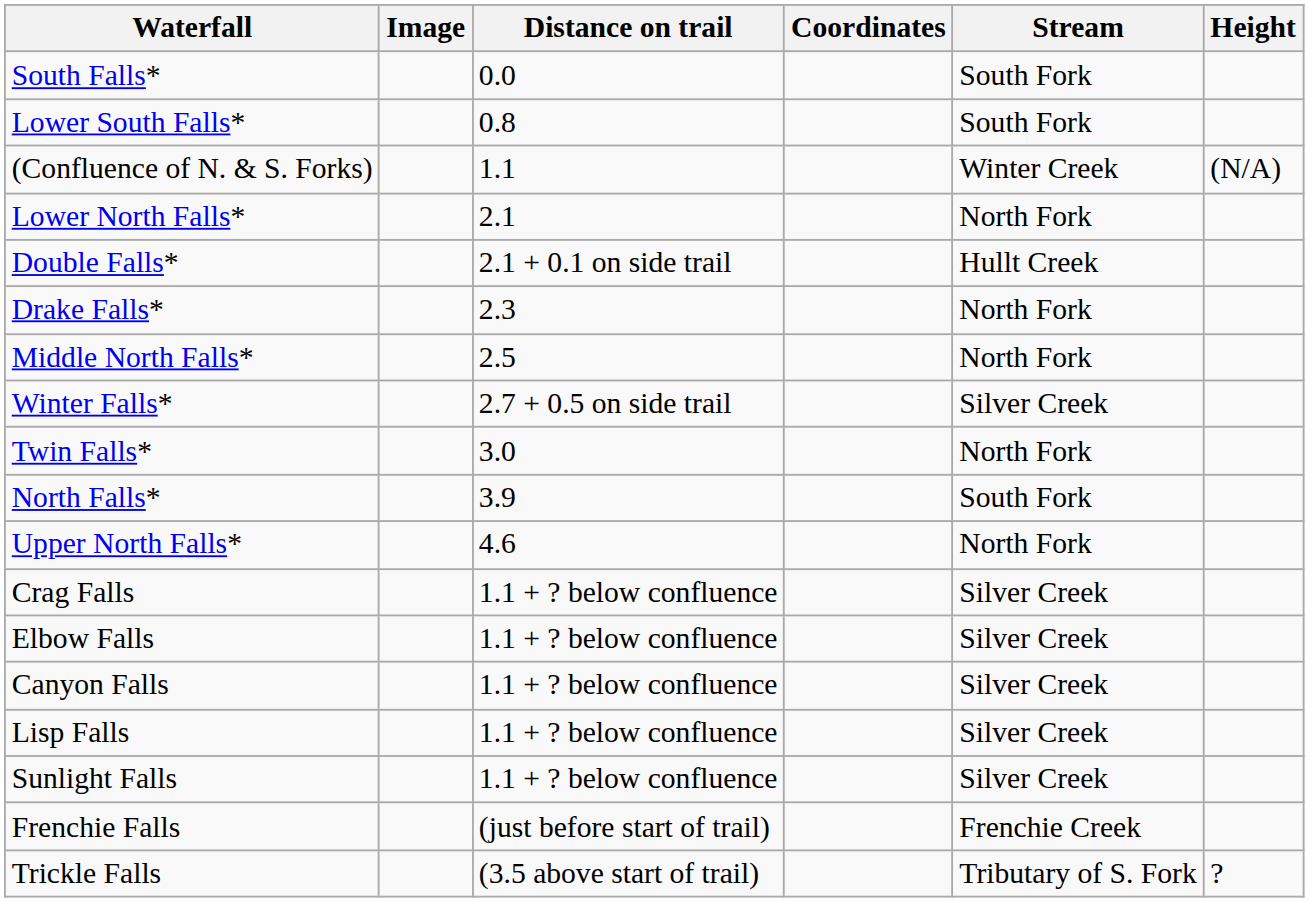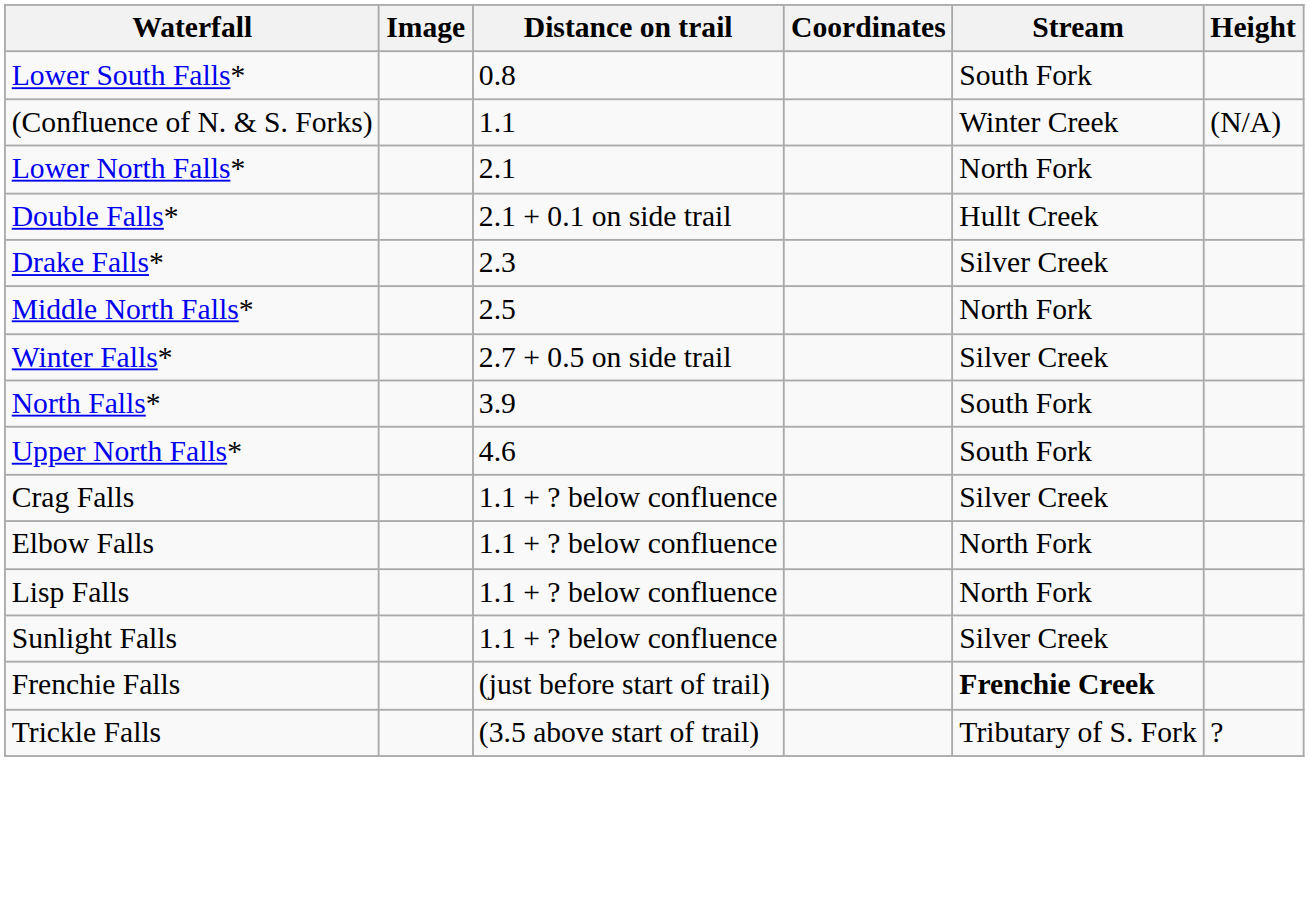 <table class="wikitable sortable" border="1">
 <tr>
 <th>Waterfall</th>
 <th>Image</th>
 <th>Distance on trail</th>
 <th>Coordinates</th>
 <th>Stream</th>
 <th>Height</th>
-</tr>
-<tr>
-<td><a href='#'>South Falls</a>*</td>
-<td></td>
-<td>0.0</td>
-<td></td>
-<td>South Fork</td>
-<td></td>
 </tr>
 <tr>
 <td><a href='#'>Lower South Falls</a>*</td>
 <td></td>
 <td>0.8</td>
 <td></td>
 <td>South Fork</td>
 <td></td>
 </tr>
 <tr>
 <td>(Confluence of N. & S. Forks)</td>
 <td></td>
 <td>1.1</td>
 <td></td>
 <td>Winter Creek</td>
 <td>(N/A)</td>
 </tr>
 <tr>
 <td><a href='#'>Lower North Falls</a>*</td>
 <td></td>
 <td>2.1</td>
 <td></td>
 <td>North Fork</td>
 <td></td>
 </tr>
 <tr>
 <td><a href='#'>Double Falls</a>*</td>
 <td></td>
 <td>2.1 + 0.1 on side trail</td>
 <td></td>
 <td>Hullt Creek</td>
 <td></td>
 </tr>
 <tr>
 <td><a href='#'>Drake Falls</a>*</td>
 <td></td>
 <td>2.3</td>
 <td></td>
-<td>North Fork</td>
+<td>Silver Creek</td>
 <td></td>
 </tr>
 <tr>
 <td><a href='#'>Middle North Falls</a>*</td>
 <td></td>
 <td>2.5</td>
 <td></td>
 <td>North Fork</td>
 <td></td>
 </tr>
 <tr>
 <td><a href='#'>Winter Falls</a>*</td>
 <td></td>
 <td>2.7 + 0.5 on side trail</td>
 <td></td>
 <td>Silver Creek</td>
 <td></td>
 </tr>
 <tr>
-<td><a href='#'>Twin Falls</a>*</td>
-<td></td>
-<td>3.0</td>
-<td></td>
-<td>North Fork</td>
-<td></td>
-</tr>
-<tr>
 <td><a href='#'>North Falls</a>*</td>
 <td></td>
 <td>3.9</td>
 <td></td>
 <td>South Fork</td>
 <td></td>
 </tr>
 <tr>
 <td><a href='#'>Upper North Falls</a>*</td>
 <td></td>
 <td>4.6</td>
 <td></td>
-<td>North Fork</td>
+<td>South Fork</td>
 <td></td>
 </tr>
 <tr>
 <td>Crag Falls</td>
 <td></td>
 <td>1.1 + ? below confluence</td>
 <td></td>
 <td>Silver Creek</td>
 <td></td>
 </tr>
 <tr>
 <td>Elbow Falls</td>
 <td></td>
 <td>1.1 + ? below confluence</td>
 <td></td>
-<td>Silver Creek</td>
-<td></td>
-</tr>
-<tr>
-<td>Canyon Falls</td>
-<td></td>
-<td>1.1 + ? below confluence</td>
-<td></td>
-<td>Silver Creek</td>
+<td>North Fork</td>
 <td></td>
 </tr>
 <tr>
 <td>Lisp Falls</td>
 <td></td>
 <td>1.1 + ? below confluence</td>
 <td></td>
-<td>Silver Creek</td>
+<td>North Fork</td>
 <td></td>
 </tr>
 <tr>
 <td>Sunlight Falls</td>
 <td></td>
 <td>1.1 + ? below confluence</td>
 <td></td>
 <td>Silver Creek</td>
 <td></td>
 </tr>
 <tr>
 <td>Frenchie Falls</td>
 <td></td>
 <td>(just before start of trail)</td>
 <td></td>
-<td>Frenchie Creek</td>
+<td><strong>Frenchie Creek</strong></td>
 <td></td>
 </tr>
 <tr>
 <td>Trickle Falls</td>
 <td></td>
 <td>(3.5 above start of trail)</td>
 <td></td>
 <td>Tributary of S. Fork</td>
 <td>?</td>
 </tr>
 </table>
